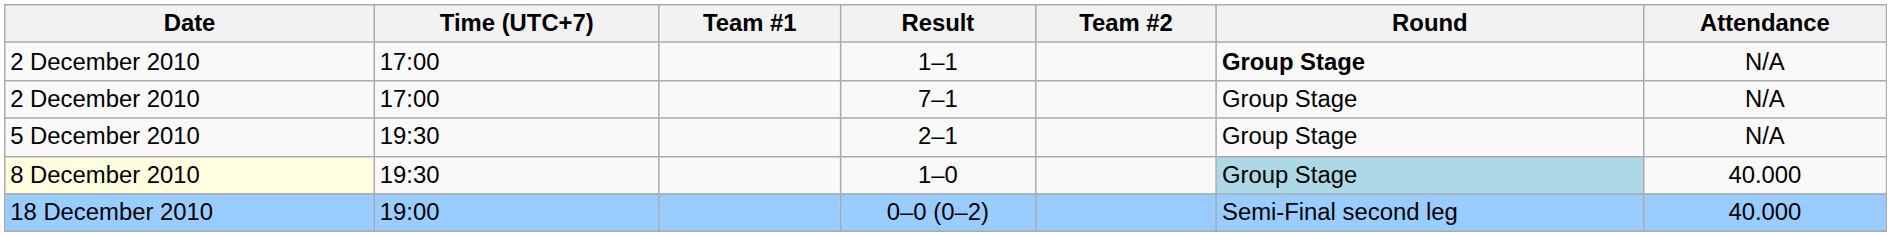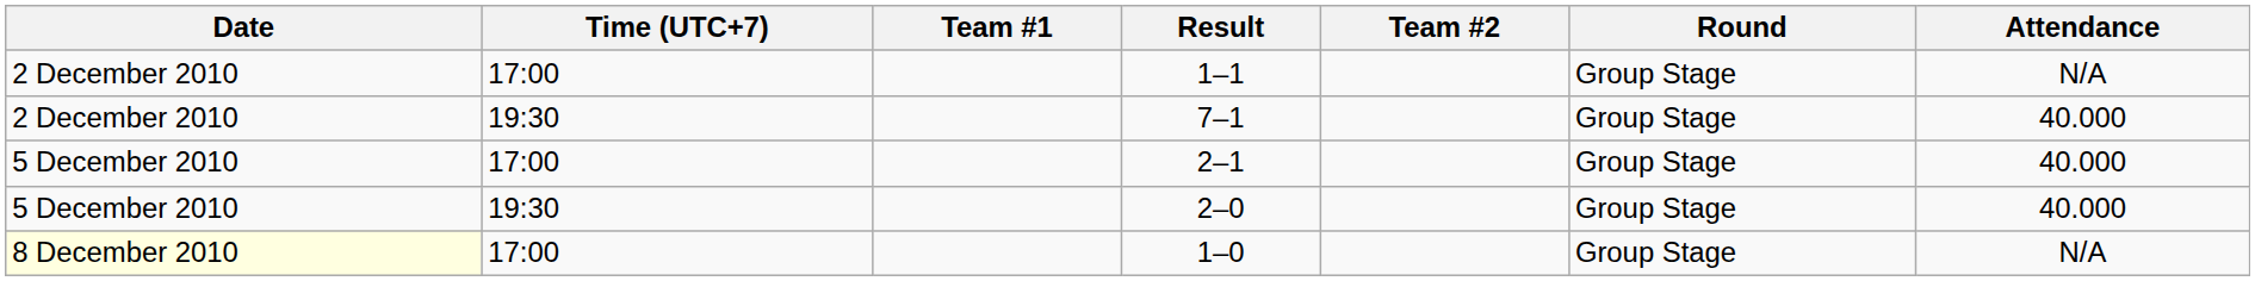 <table class="wikitable" style="text-align:left; width:100%;">
 <tr>
 <th>Date</th>
 <th>Time (UTC+7)</th>
 <th>Team #1</th>
 <th>Result</th>
 <th>Team #2</th>
 <th>Round</th>
 <th>Attendance</th>
 </tr>
 <tr>
 <td>2 December 2010</td>
 <td>17:00</td>
 <td></td>
 <td style="text-align:center;">1–1</td>
 <td></td>
-<td><strong>Group Stage</strong></td>
+<td>Group Stage</td>
 <td style="text-align:center;">N/A</td>
 </tr>
 <tr>
 <td>2 December 2010</td>
-<td>17:00</td>
+<td>19:30</td>
 <td></td>
 <td style="text-align:center;">7–1</td>
 <td></td>
 <td>Group Stage</td>
-<td style="text-align:center;">N/A</td>
+<td style="text-align:center;">40.000</td>
+</tr>
+<tr>
+<td>5 December 2010</td>
+<td>17:00</td>
+<td></td>
+<td style="text-align:center;">2–1</td>
+<td></td>
+<td>Group Stage</td>
+<td style="text-align:center;">40.000</td>
 </tr>
 <tr>
 <td>5 December 2010</td>
 <td>19:30</td>
 <td></td>
-<td style="text-align:center;">2–1</td>
+<td style="text-align:center;">2–0</td>
+<td></td>
+<td>Group Stage</td>
+<td style="text-align:center;">40.000</td>
+</tr>
+<tr>
+<td style="background: lightyellow;">8 December 2010</td>
+<td>17:00</td>
+<td></td>
+<td style="text-align:center;">1–0</td>
 <td></td>
 <td>Group Stage</td>
 <td style="text-align:center;">N/A</td>
 </tr>
-<tr>
-<td style="background: lightyellow;">8 December 2010</td>
-<td>19:30</td>
-<td></td>
-<td style="text-align:center;">1–0</td>
-<td></td>
-<td style="background: lightblue;">Group Stage</td>
-<td style="text-align:center;">40.000</td>
-</tr>
-<tr bgcolor=#9acdff>
-<td>18 December 2010</td>
-<td>19:00</td>
-<td></td>
-<td style="text-align:center;">0–0 (0–2)</td>
-<td></td>
-<td>Semi-Final second leg</td>
-<td style="text-align:center;">40.000</td>
-</tr>
 </table>
